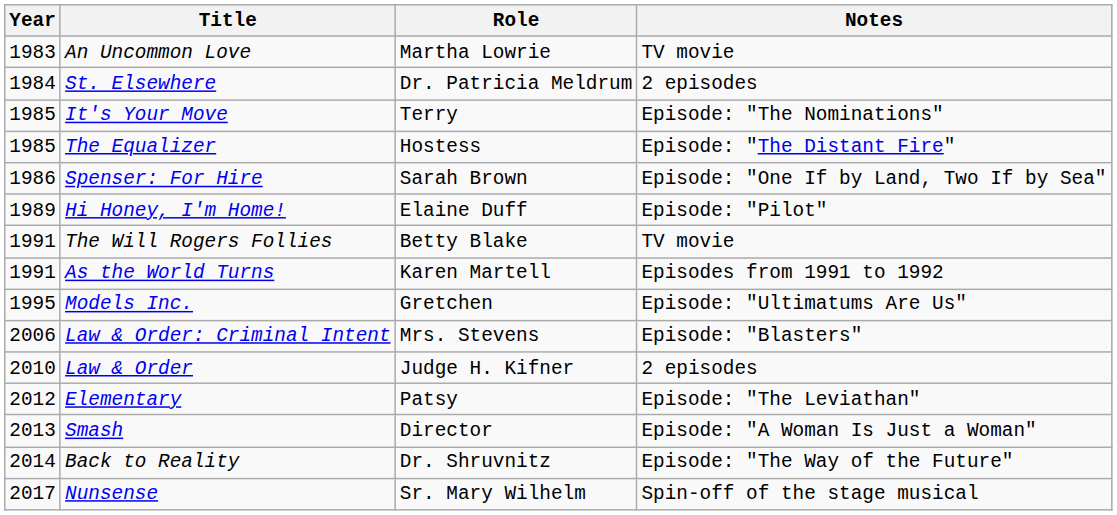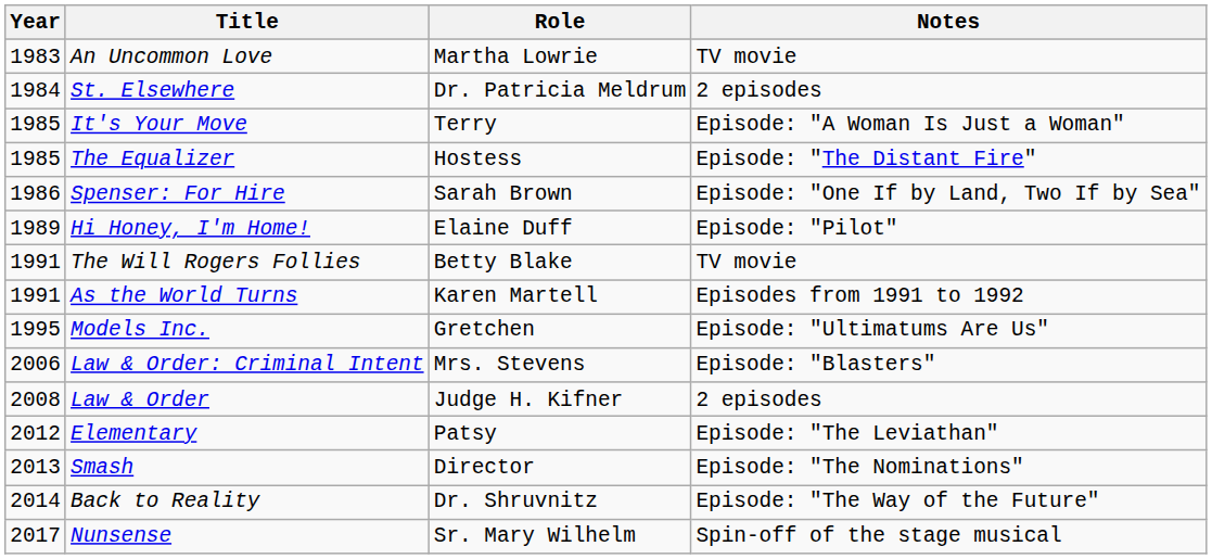 <table class="wikitable sortable">
 <tr>
 <th>Year</th>
 <th>Title</th>
 <th>Role</th>
 <th class="unsortable">Notes</th>
 </tr>
 <tr>
 <td>1983</td>
 <td><em>An Uncommon Love</em></td>
 <td>Martha Lowrie</td>
 <td>TV movie</td>
 </tr>
 <tr>
 <td>1984</td>
 <td><em><a href='#'>St. Elsewhere</a></em></td>
 <td>Dr. Patricia Meldrum</td>
 <td>2 episodes</td>
 </tr>
 <tr>
 <td>1985</td>
 <td><em><a href='#'>It's Your Move</a></em></td>
 <td>Terry</td>
-<td>Episode: "The Nominations"</td>
+<td>Episode: "A Woman Is Just a Woman"</td>
 </tr>
 <tr>
 <td>1985</td>
 <td><em><a href='#'>The Equalizer</a></em></td>
 <td>Hostess</td>
 <td>Episode: "<a href='#'>The Distant Fire</a>"</td>
 </tr>
 <tr>
 <td>1986</td>
 <td><em><a href='#'>Spenser: For Hire</a></em></td>
 <td>Sarah Brown</td>
 <td>Episode: "One If by Land, Two If by Sea"</td>
 </tr>
 <tr>
 <td>1989</td>
 <td><em><a href='#'>Hi Honey, I'm Home!</a></em></td>
 <td>Elaine Duff</td>
 <td>Episode: "Pilot"</td>
 </tr>
 <tr>
 <td>1991</td>
 <td><em>The Will Rogers Follies</em></td>
 <td>Betty Blake</td>
 <td>TV movie</td>
 </tr>
 <tr>
 <td>1991</td>
 <td><em><a href='#'>As the World Turns</a></em></td>
 <td>Karen Martell</td>
 <td>Episodes from 1991 to 1992</td>
 </tr>
 <tr>
 <td>1995</td>
 <td><em><a href='#'>Models Inc.</a></em></td>
 <td>Gretchen</td>
 <td>Episode: "Ultimatums Are Us"</td>
 </tr>
 <tr>
 <td>2006</td>
 <td><em><a href='#'>Law & Order: Criminal Intent</a></em></td>
 <td>Mrs. Stevens</td>
 <td>Episode: "Blasters"</td>
 </tr>
 <tr>
-<td>2010</td>
+<td>2008</td>
 <td><em><a href='#'>Law & Order</a></em></td>
 <td>Judge H. Kifner</td>
 <td>2 episodes</td>
 </tr>
 <tr>
 <td>2012</td>
 <td><em><a href='#'>Elementary</a></em></td>
 <td>Patsy</td>
 <td>Episode: "The Leviathan"</td>
 </tr>
 <tr>
 <td>2013</td>
 <td><em><a href='#'>Smash</a></em></td>
 <td>Director</td>
-<td>Episode: "A Woman Is Just a Woman"</td>
+<td>Episode: "The Nominations"</td>
 </tr>
 <tr>
 <td>2014</td>
 <td><em>Back to Reality</em></td>
 <td>Dr. Shruvnitz</td>
 <td>Episode: "The Way of the Future"</td>
 </tr>
 <tr>
 <td>2017</td>
 <td><em><a href='#'>Nunsense</a></em></td>
 <td>Sr. Mary Wilhelm</td>
 <td>Spin-off of the stage musical</td>
 </tr>
 </table>
